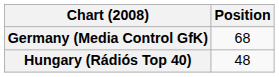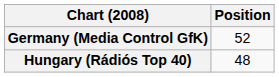 <table class="wikitable sortable plainrowheaders" style="text-align:center;">
 <tr>
 <th scope="col">Chart (2008)</th>
 <th scope="col">Position</th>
 </tr>
 <tr>
 <th scope="row">Germany (Media Control GfK)</th>
-<td>68</td>
+<td>52</td>
 </tr>
 <tr>
 <th scope="row">Hungary (Rádiós Top 40)</th>
 <td>48</td>
 </tr>
 </table>
